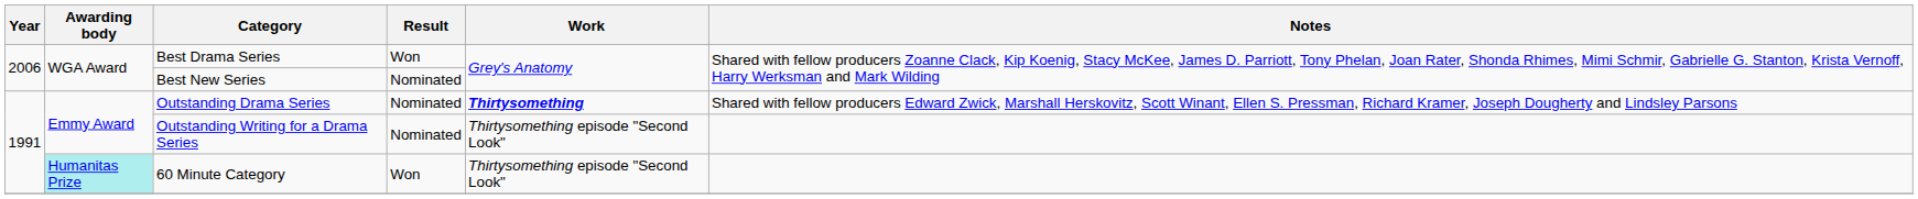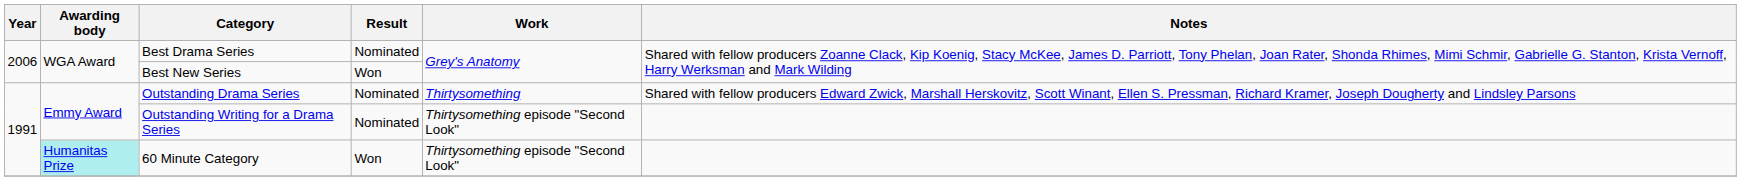 <table class="wikitable" style="font-size: 95%;">
 <tr>
 <th>Year</th>
 <th>Awarding body</th>
 <th>Category</th>
 <th>Result</th>
 <th>Work</th>
 <th>Notes</th>
 </tr>
 <tr>
 <td rowspan=2>2006</td>
 <td rowspan=2>WGA Award</td>
 <td>Best Drama Series</td>
-<td>Won</td>
+<td>Nominated</td>
 <td rowspan=2><em><a href='#'>Grey's Anatomy</a></em></td>
 <td rowspan=2>Shared with fellow producers <a href='#'>Zoanne Clack</a>, <a href='#'>Kip Koenig</a>, <a href='#'>Stacy McKee</a>, <a href='#'>James D. Parriott</a>, <a href='#'>Tony Phelan</a>, <a href='#'>Joan Rater</a>, <a href='#'>Shonda Rhimes</a>, <a href='#'>Mimi Schmir</a>, <a href='#'>Gabrielle G. Stanton</a>, <a href='#'>Krista Vernoff</a>, <a href='#'>Harry Werksman</a> and <a href='#'>Mark Wilding</a></td>
 </tr>
 <tr>
 <td>Best New Series</td>
-<td>Nominated</td>
+<td>Won</td>
 </tr>
 <tr>
 <td rowspan=3>1991</td>
 <td rowspan=2><a href='#'>Emmy Award</a></td>
 <td><a href='#'>Outstanding Drama Series</a></td>
 <td>Nominated</td>
-<td><strong><em><a href='#'>Thirtysomething</a></em></strong></td>
+<td><em><a href='#'>Thirtysomething</a></em></td>
 <td>Shared with fellow producers <a href='#'>Edward Zwick</a>, <a href='#'>Marshall Herskovitz</a>, <a href='#'>Scott Winant</a>, <a href='#'>Ellen S. Pressman</a>, <a href='#'>Richard Kramer</a>,  <a href='#'>Joseph Dougherty</a> and <a href='#'>Lindsley Parsons</a></td>
 </tr>
 <tr>
 <td><a href='#'>Outstanding Writing for a Drama Series</a></td>
 <td>Nominated</td>
 <td><em>Thirtysomething</em> episode "Second Look"</td>
 <td></td>
 </tr>
 <tr>
 <td style="background: paleturquoise;"><a href='#'>Humanitas Prize</a></td>
 <td>60 Minute Category</td>
 <td>Won</td>
 <td><em>Thirtysomething</em> episode "Second Look"</td>
 <td></td>
 </tr>
 <tr>
 </tr>
 </table>
